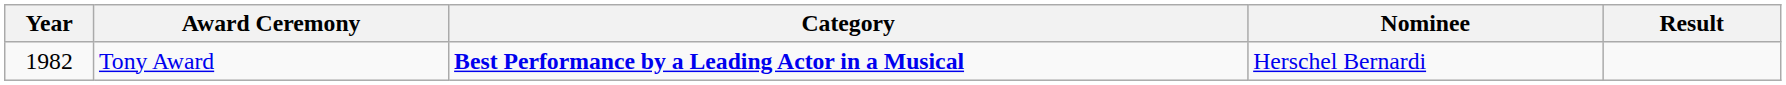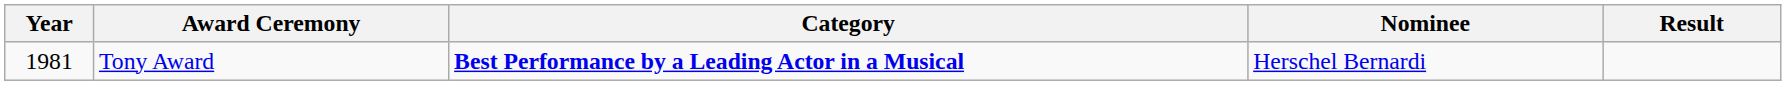 <table class="wikitable" width="95%">
 <tr>
 <th width="5%">Year</th>
 <th width="20%">Award Ceremony</th>
 <th width="45%">Category</th>
 <th width="20%">Nominee</th>
 <th width="10%">Result</th>
 </tr>
 <tr>
-<td align="center">1982</td>
+<td align="center">1981</td>
 <td><a href='#'>Tony Award</a></td>
 <td><strong><a href='#'>Best Performance by a Leading Actor in a Musical</a></strong></td>
 <td><a href='#'>Herschel Bernardi</a></td>
 <td></td>
 </tr>
 </table>
